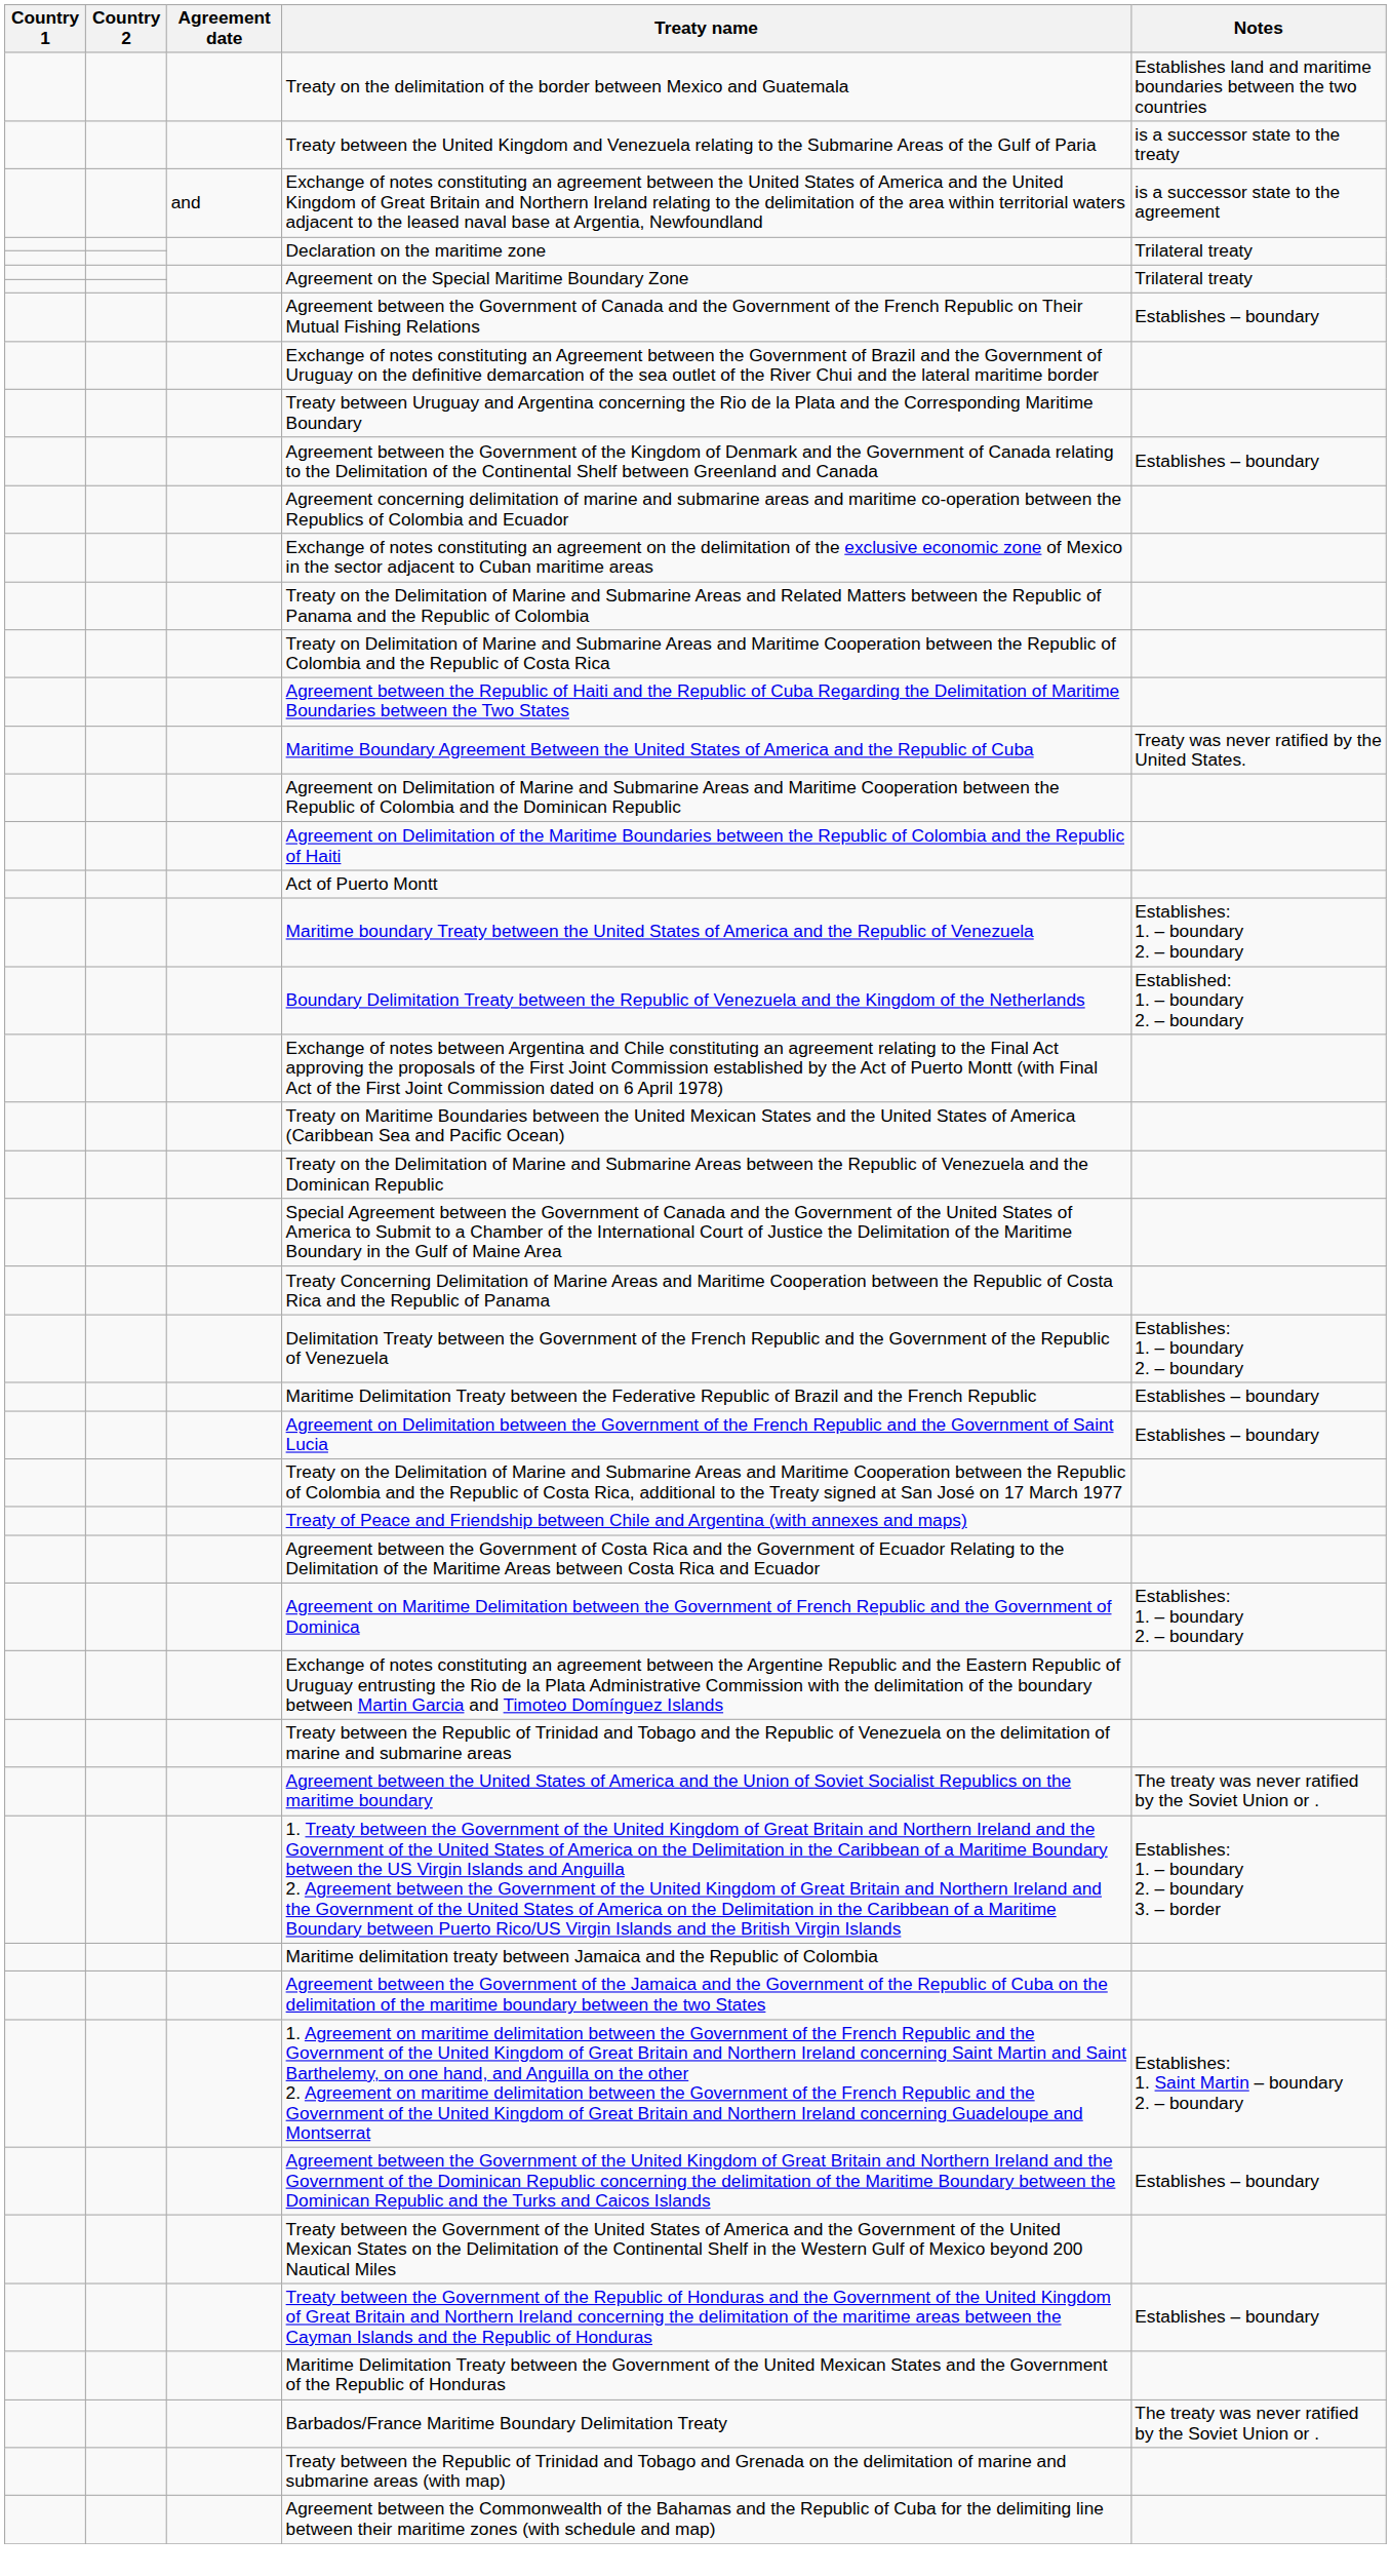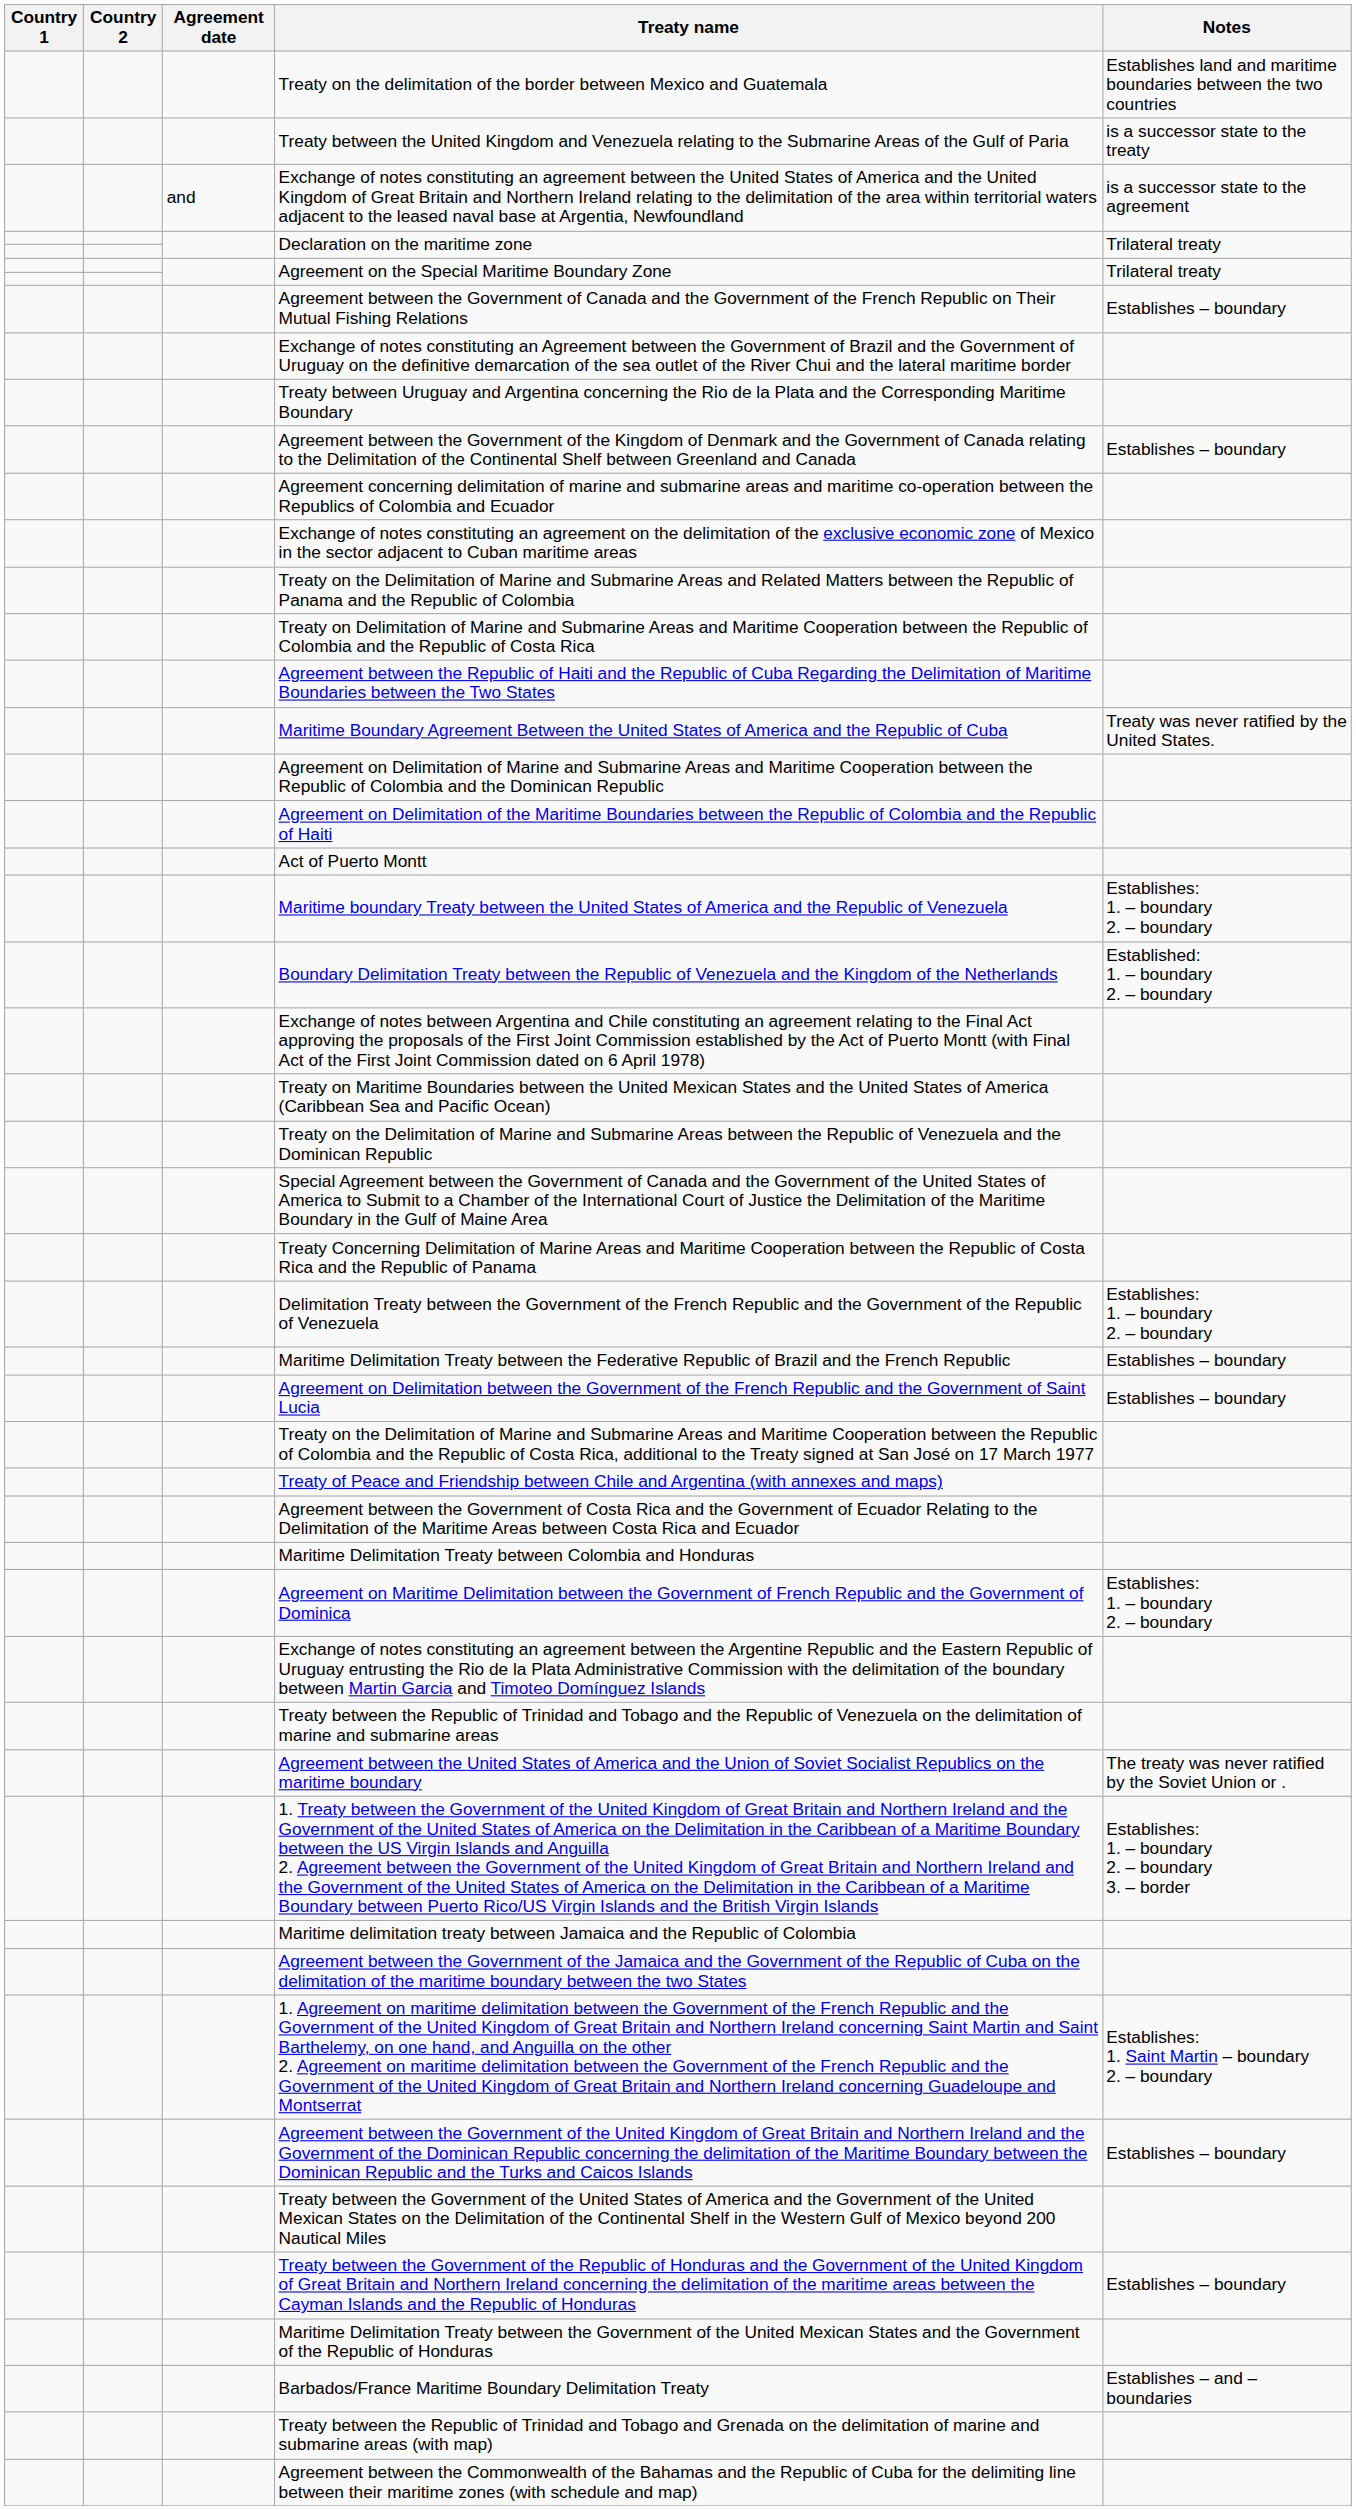 <table class="wikitable sortable">
 <tr>
 <th>Country 1</th>
 <th>Country 2</th>
 <th>Agreement date</th>
 <th>Treaty name</th>
 <th>Notes</th>
 </tr>
 <tr>
 <td></td>
 <td></td>
 <td></td>
 <td>Treaty on the delimitation of the border between Mexico and Guatemala</td>
 <td>Establishes land and maritime boundaries between the two countries</td>
 </tr>
 <tr>
 <td></td>
 <td></td>
 <td></td>
 <td>Treaty between the United Kingdom and Venezuela relating to the Submarine Areas of the Gulf of Paria</td>
 <td> is a successor state to the treaty</td>
 </tr>
 <tr>
 <td></td>
 <td></td>
 <td> and </td>
 <td>Exchange of notes constituting an agreement between the United States of America and the United Kingdom of Great Britain and Northern Ireland relating to the delimitation of the area within territorial waters adjacent to the leased naval base at Argentia, Newfoundland</td>
 <td> is a successor state to the agreement</td>
 </tr>
 <tr>
 <td></td>
 <td></td>
 <td rowspan="2"></td>
 <td rowspan="2">Declaration on the maritime zone</td>
 <td rowspan="2">Trilateral treaty</td>
 </tr>
 <tr>
 <td></td>
 <td></td>
 </tr>
 <tr>
 <td></td>
 <td></td>
 <td rowspan="2"></td>
 <td rowspan="2">Agreement on the Special Maritime Boundary Zone</td>
 <td rowspan="2">Trilateral treaty</td>
 </tr>
 <tr>
 <td></td>
 <td></td>
 </tr>
 <tr>
 <td></td>
 <td></td>
 <td></td>
 <td>Agreement between the Government of Canada and the Government of the French Republic on Their Mutual Fishing Relations</td>
 <td>Establishes  –  boundary</td>
 </tr>
 <tr>
 <td></td>
 <td></td>
 <td></td>
 <td>Exchange of notes constituting an Agreement between the Government of Brazil and the Government of Uruguay on the definitive demarcation of the sea outlet of the River Chui and the lateral maritime border</td>
 <td></td>
 </tr>
 <tr>
 <td></td>
 <td></td>
 <td></td>
 <td>Treaty between Uruguay and Argentina concerning the Rio de la Plata and the Corresponding Maritime Boundary</td>
 <td></td>
 </tr>
 <tr>
 <td></td>
 <td></td>
 <td></td>
 <td>Agreement between the Government of the Kingdom of Denmark and the Government of Canada relating to the Delimitation of the Continental Shelf between Greenland and Canada</td>
 <td>Establishes  –  boundary</td>
 </tr>
 <tr>
 <td></td>
 <td></td>
 <td></td>
 <td>Agreement concerning delimitation of marine and submarine areas and maritime co-operation between the Republics of Colombia and Ecuador</td>
 <td></td>
 </tr>
 <tr>
 <td></td>
 <td></td>
 <td></td>
 <td>Exchange of notes constituting an agreement on the delimitation of the <a href='#'>exclusive economic zone</a> of Mexico in the sector adjacent to Cuban maritime areas</td>
 <td></td>
 </tr>
 <tr>
 <td></td>
 <td></td>
 <td></td>
 <td>Treaty on the Delimitation of Marine and Submarine Areas and Related Matters between the Republic of Panama and the Republic of Colombia</td>
 <td></td>
 </tr>
 <tr>
 <td></td>
 <td></td>
 <td></td>
 <td>Treaty on Delimitation of Marine and Submarine Areas and Maritime Cooperation between the Republic of Colombia and the Republic of Costa Rica</td>
 <td></td>
 </tr>
 <tr>
 <td></td>
 <td></td>
 <td></td>
 <td><a href='#'>Agreement between the Republic of Haiti and the Republic of Cuba Regarding the Delimitation of Maritime Boundaries between the Two States</a></td>
 <td></td>
 </tr>
 <tr>
 <td></td>
 <td></td>
 <td></td>
 <td><a href='#'>Maritime Boundary Agreement Between the United States of America and the Republic of Cuba</a></td>
 <td>Treaty was never ratified by the United States.</td>
 </tr>
 <tr>
 <td></td>
 <td></td>
 <td></td>
 <td>Agreement on Delimitation of Marine and Submarine Areas and Maritime Cooperation between the Republic of Colombia and the Dominican Republic</td>
 <td></td>
 </tr>
 <tr>
 <td></td>
 <td></td>
 <td></td>
 <td><a href='#'>Agreement on Delimitation of the Maritime Boundaries between the Republic of Colombia and the Republic of Haiti</a></td>
 <td></td>
 </tr>
 <tr>
 <td></td>
 <td></td>
 <td></td>
 <td>Act of Puerto Montt</td>
 <td></td>
 </tr>
 <tr>
 <td></td>
 <td></td>
 <td></td>
 <td><a href='#'>Maritime boundary Treaty between the United States of America and the Republic of Venezuela</a></td>
 <td>Establishes:<br>1.  –  boundary<br>2.  –  boundary</td>
 </tr>
 <tr>
 <td></td>
 <td></td>
 <td></td>
 <td><a href='#'>Boundary Delimitation Treaty between the Republic of Venezuela and the Kingdom of the Netherlands</a></td>
 <td>Established:<br>1.  –  boundary<br>2.  –  boundary</td>
 </tr>
 <tr>
 <td></td>
 <td></td>
 <td></td>
 <td>Exchange of notes between Argentina and Chile constituting an agreement relating to the Final Act approving the proposals of the First Joint Commission established by the Act of Puerto Montt (with Final Act of the First Joint Commission dated on 6 April 1978)</td>
 <td></td>
 </tr>
 <tr>
 <td></td>
 <td></td>
 <td></td>
 <td>Treaty on Maritime Boundaries between the United Mexican States and the United States of America (Caribbean Sea and Pacific Ocean)</td>
 <td></td>
 </tr>
 <tr>
 <td></td>
 <td></td>
 <td></td>
 <td>Treaty on the Delimitation of Marine and Submarine Areas between the Republic of Venezuela and the Dominican Republic</td>
 <td></td>
 </tr>
 <tr>
 <td></td>
 <td></td>
 <td></td>
 <td>Special Agreement between the Government of Canada and the Government of the United States of America to Submit to a Chamber of the International Court of Justice the Delimitation of the Maritime Boundary in the Gulf of Maine Area</td>
 <td></td>
 </tr>
 <tr>
 <td></td>
 <td></td>
 <td></td>
 <td>Treaty Concerning Delimitation of Marine Areas and Maritime Cooperation between the Republic of Costa Rica and the Republic of Panama</td>
 <td></td>
 </tr>
 <tr>
 <td></td>
 <td></td>
 <td></td>
 <td>Delimitation Treaty between the Government of the French Republic and the Government of the Republic of Venezuela</td>
 <td>Establishes:<br>1.  –  boundary<br>2.  –  boundary</td>
 </tr>
 <tr>
 <td></td>
 <td></td>
 <td></td>
 <td>Maritime Delimitation Treaty between the Federative Republic of Brazil and the French Republic</td>
 <td>Establishes  –  boundary</td>
 </tr>
 <tr>
 <td></td>
 <td></td>
 <td></td>
 <td><a href='#'>Agreement on Delimitation between the Government of the French Republic and the Government of Saint Lucia</a></td>
 <td>Establishes  –  boundary</td>
 </tr>
 <tr>
 <td></td>
 <td></td>
 <td></td>
 <td>Treaty on the Delimitation of Marine and Submarine Areas and Maritime Cooperation between the Republic of Colombia and the Republic of Costa Rica, additional to the Treaty signed at San José on 17 March 1977</td>
 <td></td>
 </tr>
 <tr>
 <td></td>
 <td></td>
 <td></td>
 <td><a href='#'>Treaty of Peace and Friendship between Chile and Argentina (with annexes and maps)</a></td>
 <td></td>
 </tr>
 <tr>
 <td></td>
 <td></td>
 <td></td>
 <td>Agreement between the Government of Costa Rica and the Government of Ecuador Relating to the Delimitation of the Maritime Areas between Costa Rica and Ecuador</td>
 <td></td>
 </tr>
 <tr>
 <td></td>
 <td></td>
 <td></td>
+<td>Maritime Delimitation Treaty between Colombia and Honduras</td>
+<td></td>
+</tr>
+<tr>
+<td></td>
+<td></td>
+<td></td>
 <td><a href='#'>Agreement on Maritime Delimitation between the Government of French Republic and the Government of Dominica</a></td>
 <td>Establishes:<br>1.  –  boundary<br>2.  –  boundary</td>
 </tr>
 <tr>
 <td></td>
 <td></td>
 <td></td>
 <td>Exchange of notes constituting an agreement between the Argentine Republic and the Eastern Republic of Uruguay entrusting the Rio de la Plata Administrative Commission with the delimitation of the boundary between <a href='#'>Martin Garcia</a> and <a href='#'>Timoteo Domínguez Islands</a></td>
 <td></td>
 </tr>
 <tr>
 <td></td>
 <td></td>
 <td></td>
 <td>Treaty between the Republic of Trinidad and Tobago and the Republic of Venezuela on the delimitation of marine and submarine areas</td>
 <td></td>
 </tr>
 <tr>
 <td></td>
 <td></td>
 <td></td>
 <td><a href='#'>Agreement between the United States of America and the Union of Soviet Socialist Republics on the maritime boundary</a></td>
 <td>The treaty was never ratified by the Soviet Union or .</td>
 </tr>
 <tr>
 <td></td>
 <td></td>
 <td></td>
 <td>1. <a href='#'>Treaty between the Government of the United Kingdom of Great Britain and Northern Ireland and the Government of the United States of America on the Delimitation in the Caribbean of a Maritime Boundary between the US Virgin Islands and Anguilla</a><br>2. <a href='#'>Agreement between the Government of the United Kingdom of Great Britain and Northern Ireland and the Government of the United States of America on the Delimitation in the Caribbean of a Maritime Boundary between Puerto Rico/US Virgin Islands and the British Virgin Islands</a></td>
 <td>Establishes:<br>1.  –  boundary<br>2.  –  boundary<br>3.  –  border</td>
 </tr>
 <tr>
 <td></td>
 <td></td>
 <td></td>
 <td>Maritime delimitation treaty between Jamaica and the Republic of Colombia</td>
 <td></td>
 </tr>
 <tr>
 <td></td>
 <td></td>
 <td></td>
 <td><a href='#'>Agreement between the Government of the Jamaica and the Government of the Republic of Cuba on the delimitation of the maritime boundary between the two States</a></td>
 <td></td>
 </tr>
 <tr>
 <td></td>
 <td></td>
 <td></td>
 <td>1. <a href='#'>Agreement on maritime delimitation between the Government of the French Republic and the Government of the United Kingdom of Great Britain and Northern Ireland concerning Saint Martin and Saint Barthelemy, on one hand, and Anguilla on the other</a><br>2. <a href='#'>Agreement on maritime delimitation between the Government of the French Republic and the Government of the United Kingdom of Great Britain and Northern Ireland concerning Guadeloupe and Montserrat</a></td>
 <td>Establishes:<br>1.  <a href='#'>Saint Martin</a> –  boundary<br>2.  –  boundary</td>
 </tr>
 <tr>
 <td></td>
 <td></td>
 <td></td>
 <td><a href='#'>Agreement between the Government of the United Kingdom of Great Britain and Northern Ireland and the Government of the Dominican Republic concerning the delimitation of the Maritime Boundary between the Dominican Republic and the Turks and Caicos Islands</a></td>
 <td>Establishes  –  boundary</td>
 </tr>
 <tr>
 <td></td>
 <td></td>
 <td></td>
 <td>Treaty between the Government of the United States of America and the Government of the United Mexican States on the Delimitation of the Continental Shelf in the Western Gulf of Mexico beyond 200 Nautical Miles</td>
 <td></td>
 </tr>
 <tr>
 <td></td>
 <td></td>
 <td></td>
 <td><a href='#'>Treaty between the Government of the Republic of Honduras and the Government of the United Kingdom of Great Britain and Northern Ireland concerning the delimitation of the maritime areas between the Cayman Islands and the Republic of Honduras</a></td>
 <td>Establishes  –  boundary</td>
 </tr>
 <tr>
 <td></td>
 <td></td>
 <td></td>
 <td>Maritime Delimitation Treaty between the Government of the United Mexican States and the Government of the Republic of Honduras</td>
 <td></td>
 </tr>
 <tr>
 <td></td>
 <td></td>
 <td></td>
 <td>Barbados/France Maritime Boundary Delimitation Treaty</td>
-<td>The treaty was never ratified by the Soviet Union or .</td>
+<td>Establishes  –  and  –  boundaries</td>
 </tr>
 <tr>
 <td></td>
 <td></td>
 <td></td>
 <td>Treaty between the Republic of Trinidad and Tobago and Grenada on the delimitation of marine and submarine areas (with map)</td>
 <td></td>
 </tr>
 <tr>
 <td></td>
 <td></td>
 <td></td>
 <td>Agreement between the Commonwealth of the Bahamas and the Republic of Cuba for the delimiting line between their maritime zones (with schedule and map)</td>
 <td></td>
 </tr>
 </table>
